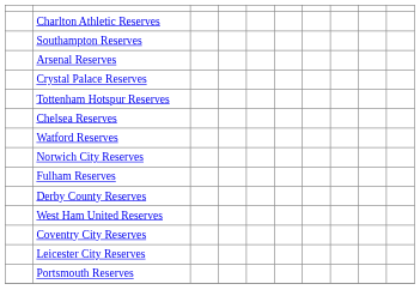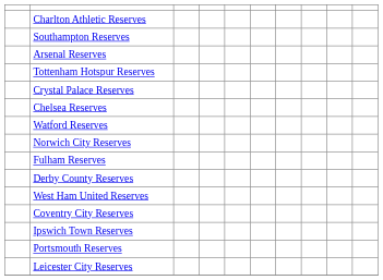 <table class="toccolours" border="1" cellpadding="4" cellspacing="0" style="border-collapse: collapse; margin:0;">
 <tr>
 <th width=30></th>
 <th width=210></th>
 <th width=30></th>
 <th width=30></th>
 <th width=30></th>
 <th width=30></th>
 <th width=30></th>
 <th width=30></th>
 <th width=30></th>
 <th width=30></th>
 </tr>
 <tr>
 <td></td>
 <td><a href='#'>Charlton Athletic Reserves</a></td>
 <td></td>
 <td></td>
 <td></td>
 <td></td>
 <td></td>
 <td></td>
 <td></td>
 <td></td>
 </tr>
 <tr>
 <td></td>
 <td><a href='#'>Southampton Reserves</a></td>
 <td></td>
 <td></td>
 <td></td>
 <td></td>
 <td></td>
 <td></td>
 <td></td>
 <td></td>
 </tr>
 <tr>
 <td></td>
 <td><a href='#'>Arsenal Reserves</a></td>
 <td></td>
 <td></td>
 <td></td>
 <td></td>
 <td></td>
 <td></td>
 <td></td>
 <td></td>
 </tr>
 <tr>
 <td></td>
-<td><a href='#'>Crystal Palace Reserves</a></td>
+<td><a href='#'>Tottenham Hotspur Reserves</a></td>
 <td></td>
 <td></td>
 <td></td>
 <td></td>
 <td></td>
 <td></td>
 <td></td>
 <td></td>
 </tr>
 <tr>
 <td></td>
-<td><a href='#'>Tottenham Hotspur Reserves</a></td>
+<td><a href='#'>Crystal Palace Reserves</a></td>
 <td></td>
 <td></td>
 <td></td>
 <td></td>
 <td></td>
 <td></td>
 <td></td>
 <td></td>
 </tr>
 <tr>
 <td></td>
 <td><a href='#'>Chelsea Reserves</a></td>
 <td></td>
 <td></td>
 <td></td>
 <td></td>
 <td></td>
 <td></td>
 <td></td>
 <td></td>
 </tr>
 <tr>
 <td></td>
 <td><a href='#'>Watford Reserves</a></td>
 <td></td>
 <td></td>
 <td></td>
 <td></td>
 <td></td>
 <td></td>
 <td></td>
 <td></td>
 </tr>
 <tr>
 <td></td>
 <td><a href='#'>Norwich City Reserves</a></td>
 <td></td>
 <td></td>
 <td></td>
 <td></td>
 <td></td>
 <td></td>
 <td></td>
 <td></td>
 </tr>
 <tr>
 <td></td>
 <td><a href='#'>Fulham Reserves</a></td>
 <td></td>
 <td></td>
 <td></td>
 <td></td>
 <td></td>
 <td></td>
 <td></td>
 <td></td>
 </tr>
 <tr>
 <td></td>
 <td><a href='#'>Derby County Reserves</a></td>
 <td></td>
 <td></td>
 <td></td>
 <td></td>
 <td></td>
 <td></td>
 <td></td>
 <td></td>
 </tr>
 <tr>
 <td></td>
 <td><a href='#'>West Ham United Reserves</a></td>
 <td></td>
 <td></td>
 <td></td>
 <td></td>
 <td></td>
 <td></td>
 <td></td>
 <td></td>
 </tr>
 <tr>
 <td></td>
 <td><a href='#'>Coventry City Reserves</a></td>
 <td></td>
 <td></td>
 <td></td>
 <td></td>
 <td></td>
 <td></td>
 <td></td>
 <td></td>
 </tr>
 <tr>
 <td></td>
-<td><a href='#'>Leicester City Reserves</a></td>
+<td><a href='#'>Ipswich Town Reserves</a></td>
 <td></td>
 <td></td>
 <td></td>
 <td></td>
 <td></td>
 <td></td>
 <td></td>
 <td></td>
 </tr>
 <tr>
 <td></td>
 <td><a href='#'>Portsmouth Reserves</a></td>
 <td></td>
 <td></td>
 <td></td>
 <td></td>
 <td></td>
 <td></td>
 <td></td>
 <td></td>
 </tr>
 <tr>
+<td></td>
+<td><a href='#'>Leicester City Reserves</a></td>
+<td></td>
+<td></td>
+<td></td>
+<td></td>
+<td></td>
+<td></td>
+<td></td>
+<td></td>
+</tr>
+<tr>
 </tr>
 </table>
